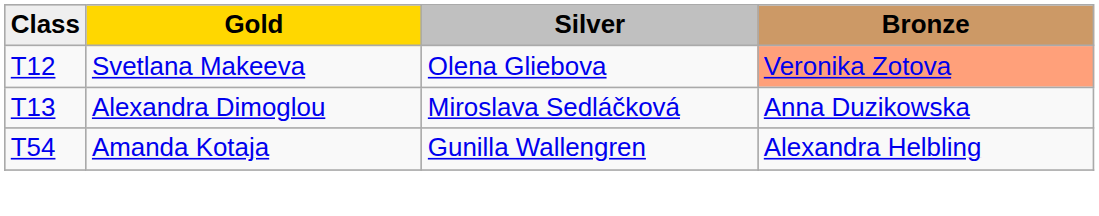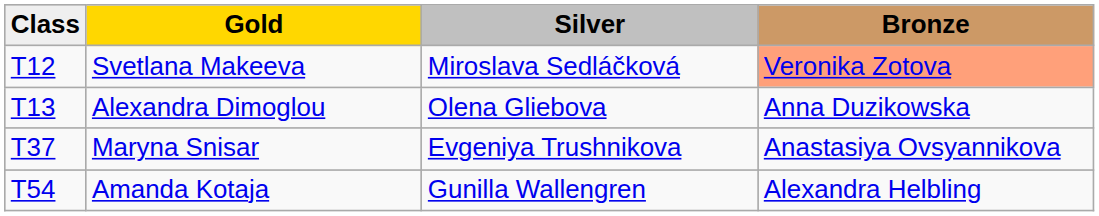 <table class="wikitable" style="text-align:left">
 <tr align="center">
 <td bgcolor=efefef><strong>Class</strong></td>
 <td width=200 bgcolor=gold><strong>Gold</strong></td>
 <td width=200 bgcolor=silver><strong>Silver</strong></td>
 <td width=200 bgcolor=CC9966><strong>Bronze</strong></td>
 </tr>
 <tr>
 <td><a href='#'>T12</a></td>
 <td><a href='#'>Svetlana Makeeva</a><br></td>
-<td><a href='#'>Olena Gliebova</a><br></td>
+<td><a href='#'>Miroslava Sedláčková</a><br></td>
 <td style="background: lightsalmon;"><a href='#'>Veronika Zotova</a><br></td>
 </tr>
 <tr>
 <td><a href='#'>T13</a></td>
 <td><a href='#'>Alexandra Dimoglou</a><br></td>
-<td><a href='#'>Miroslava Sedláčková</a><br></td>
+<td><a href='#'>Olena Gliebova</a><br></td>
 <td><a href='#'>Anna Duzikowska</a><br></td>
+</tr>
+<tr>
+<td><a href='#'>T37</a></td>
+<td><a href='#'>Maryna Snisar</a><br></td>
+<td><a href='#'>Evgeniya Trushnikova</a><br></td>
+<td><a href='#'>Anastasiya Ovsyannikova</a><br></td>
 </tr>
 <tr>
 <td><a href='#'>T54</a></td>
 <td><a href='#'>Amanda Kotaja</a><br></td>
 <td><a href='#'>Gunilla Wallengren</a><br></td>
 <td><a href='#'>Alexandra Helbling</a><br></td>
 </tr>
 </table>
